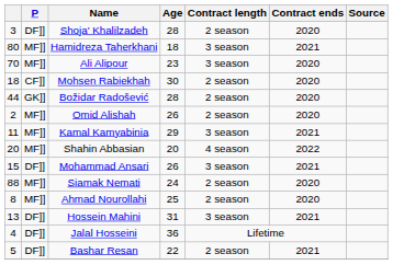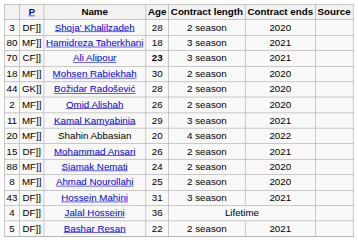 <table class="wikitable sortable " style="text-align:center">
 <tr>
 <th></th>
 <th><a href='#'>P</a></th>
 <th>Name</th>
 <th>Age</th>
 <th>Contract length</th>
 <th>Contract ends</th>
 <th>Source</th>
 </tr>
 <tr>
 <td>3</td>
 <td [[>DF]]</td>
 <td><a href='#'>Shoja' Khalilzadeh</a></td>
 <td>28</td>
 <td>2 season</td>
 <td>2020</td>
 <td></td>
 </tr>
 <tr>
 <td>80</td>
 <td [[>MF]]</td>
 <td><a href='#'>Hamidreza Taherkhani</a></td>
 <td>18</td>
 <td>3 season</td>
 <td>2021</td>
 <td></td>
 </tr>
 <tr>
 <td>70</td>
-<td [[>MF]]</td>
+<td [[>CF]]</td>
 <td><a href='#'>Ali Alipour</a></td>
-<td>23</td>
+<td><strong>23</strong></td>
 <td>3 season</td>
-<td>2020</td>
+<td>2021</td>
 <td></td>
 </tr>
 <tr>
 <td>18</td>
-<td [[>CF]]</td>
+<td [[>MF]]</td>
 <td><a href='#'>Mohsen Rabiekhah</a></td>
 <td>30</td>
 <td>2 season</td>
 <td>2020</td>
 <td></td>
 </tr>
 <tr>
 <td>44</td>
 <td [[>GK]]</td>
 <td><a href='#'>Božidar Radošević</a></td>
 <td>28</td>
 <td>2 season</td>
 <td>2020</td>
 <td></td>
 </tr>
 <tr>
 <td>2</td>
 <td [[>MF]]</td>
 <td><a href='#'>Omid Alishah</a></td>
 <td>26</td>
 <td>2 season</td>
 <td>2020</td>
 <td></td>
 </tr>
 <tr>
 <td>11</td>
 <td [[>MF]]</td>
 <td><a href='#'>Kamal Kamyabinia</a></td>
 <td>29</td>
 <td>3 season</td>
 <td>2021</td>
 <td></td>
 </tr>
 <tr>
 <td>20</td>
 <td [[>MF]]</td>
 <td>Shahin Abbasian</td>
 <td>20</td>
 <td>4 season</td>
 <td>2022</td>
 <td></td>
 </tr>
 <tr>
 <td>15</td>
 <td [[>DF]]</td>
 <td><a href='#'>Mohammad Ansari</a></td>
 <td>26</td>
-<td>3 season</td>
+<td>2 season</td>
 <td>2021</td>
 <td></td>
 </tr>
 <tr>
 <td>88</td>
 <td [[>MF]]</td>
 <td><a href='#'>Siamak Nemati</a></td>
 <td>24</td>
 <td>2 season</td>
 <td>2020</td>
 <td></td>
 </tr>
 <tr>
 <td>8</td>
 <td [[>MF]]</td>
 <td><a href='#'>Ahmad Nourollahi</a></td>
 <td>25</td>
 <td>2 season</td>
 <td>2020</td>
 <td></td>
 </tr>
 <tr>
-<td>13</td>
+<td>43</td>
 <td [[>DF]]</td>
 <td><a href='#'>Hossein Mahini</a></td>
 <td>31</td>
 <td>3 season</td>
 <td>2021</td>
 <td></td>
 </tr>
 <tr>
 <td>4</td>
 <td [[>DF]]</td>
 <td><a href='#'>Jalal Hosseini</a></td>
 <td>36</td>
 <td colspan=2>Lifetime</td>
 <td></td>
 </tr>
 <tr>
 <td>5</td>
 <td [[>DF]]</td>
 <td><a href='#'>Bashar Resan</a></td>
 <td>22</td>
 <td>2 season</td>
 <td>2021</td>
 <td></td>
 </tr>
 <tr>
 </tr>
 </table>
